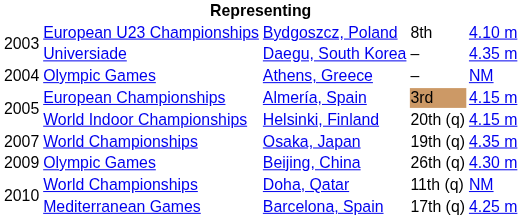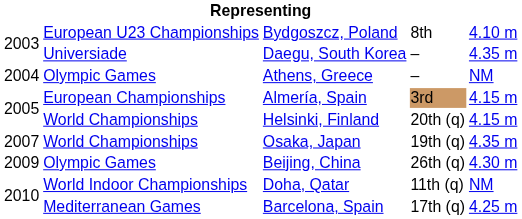 <table>
 <tr>
 <th colspan="5">Representing </th>
 </tr>
 <tr>
 <td rowspan=2>2003</td>
 <td><a href='#'>European U23 Championships</a></td>
 <td><a href='#'>Bydgoszcz, Poland</a></td>
 <td>8th</td>
 <td><a href='#'>4.10 m</a></td>
 </tr>
 <tr>
 <td><a href='#'>Universiade</a></td>
 <td><a href='#'>Daegu, South Korea</a></td>
 <td>–</td>
 <td><a href='#'>4.35 m</a></td>
 </tr>
 <tr>
 <td>2004</td>
 <td><a href='#'>Olympic Games</a></td>
 <td><a href='#'>Athens, Greece</a></td>
 <td>–</td>
 <td><a href='#'>NM</a></td>
 </tr>
 <tr>
 <td rowspan=2>2005</td>
 <td><a href='#'>European Championships</a></td>
 <td><a href='#'>Almería, Spain</a></td>
 <td bgcolor=cc9966>3rd</td>
 <td><a href='#'>4.15 m</a></td>
 </tr>
 <tr>
-<td><a href='#'>World Indoor Championships</a></td>
+<td><a href='#'>World Championships</a></td>
 <td><a href='#'>Helsinki, Finland</a></td>
 <td>20th (q)</td>
 <td><a href='#'>4.15 m</a></td>
 </tr>
 <tr>
 <td>2007</td>
 <td><a href='#'>World Championships</a></td>
 <td><a href='#'>Osaka, Japan</a></td>
 <td>19th (q)</td>
 <td><a href='#'>4.35 m</a></td>
 </tr>
 <tr>
 <td>2009</td>
 <td><a href='#'>Olympic Games</a></td>
 <td><a href='#'>Beijing, China</a></td>
 <td>26th (q)</td>
 <td><a href='#'>4.30 m</a></td>
 </tr>
 <tr>
 <td rowspan=2>2010</td>
-<td><a href='#'>World Championships</a></td>
+<td><a href='#'>World Indoor Championships</a></td>
 <td><a href='#'>Doha, Qatar</a></td>
 <td>11th (q)</td>
 <td><a href='#'>NM</a></td>
 </tr>
 <tr>
 <td><a href='#'>Mediterranean Games</a></td>
 <td><a href='#'>Barcelona, Spain</a></td>
 <td>17th (q)</td>
 <td><a href='#'>4.25 m</a></td>
 </tr>
 </table>
